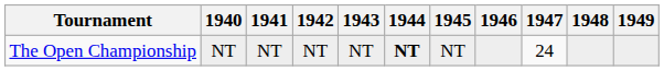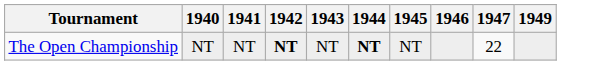 <table class="wikitable" style="font-size:95%;text-align:center;">
 <tr>
 <th>Tournament</th>
 <th>1940</th>
 <th>1941</th>
 <th>1942</th>
 <th>1943</th>
 <th>1944</th>
 <th>1945</th>
 <th>1946</th>
 <th>1947</th>
-<th>1948</th>
 <th>1949</th>
 </tr>
 <tr>
 <td align=left><a href='#'>The Open Championship</a></td>
 <td style="background:#eeeeee;">NT</td>
 <td style="background:#eeeeee;">NT</td>
-<td style="background:#eeeeee;">NT</td>
+<td style="background:#eeeeee;"><strong>NT</strong></td>
 <td style="background:#eeeeee;">NT</td>
 <td style="background:#eeeeee;"><strong>NT</strong></td>
 <td style="background:#eeeeee;">NT</td>
 <td style="background:#eeeeee;"></td>
-<td>24</td>
-<td style="background:#eeeeee;"></td>
+<td>22</td>
 <td style="background:#eeeeee;"></td>
 </tr>
 </table>
